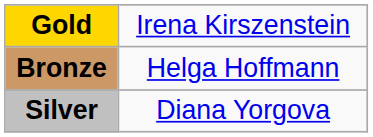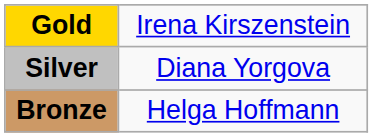 <table class="wikitable" style="text-align:center; " width="35%">
 <tr>
 <td bgcolor="gold"><strong>Gold</strong></td>
 <td><a href='#'>Irena Kirszenstein</a><br>  <small><em></em></small></td>
 </tr>
 <tr>
+<td bgcolor="silver"><strong>Silver</strong></td>
+<td><a href='#'>Diana Yorgova</a><br>  <small><em></em></small></td>
+</tr>
+<tr>
 <td bgcolor="CC9966"><strong>Bronze</strong></td>
 <td><a href='#'>Helga Hoffmann</a><br>  <small><em></em></small></td>
 </tr>
-<tr>
-<td bgcolor="silver"><strong>Silver</strong></td>
-<td><a href='#'>Diana Yorgova</a><br>  <small><em></em></small></td>
-</tr>
 </table>
